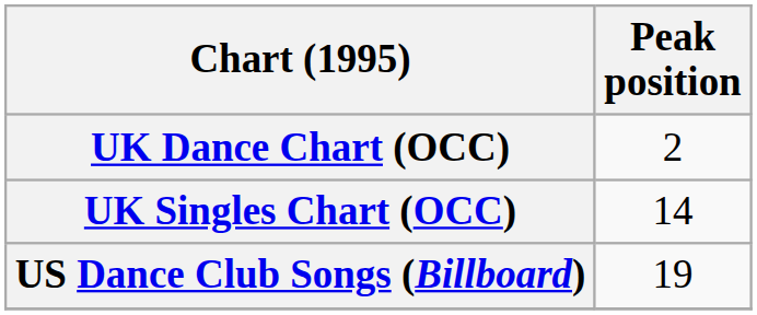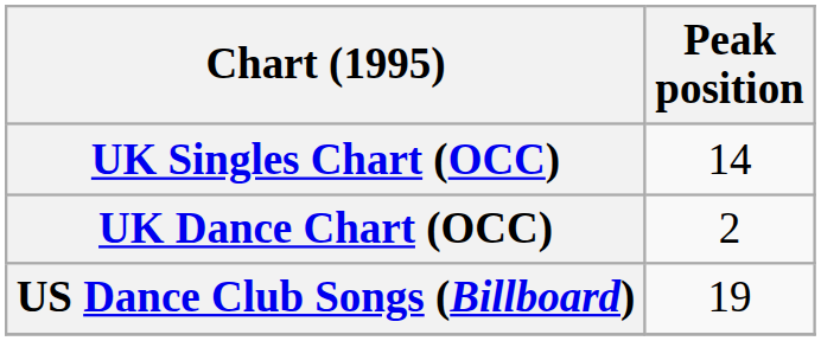 <table class="wikitable sortable plainrowheaders" style="text-align:center">
 <tr>
 <th scope="col">Chart (1995)</th>
 <th scope="col">Peak<br>position</th>
 </tr>
 <tr>
+<th scope="row"><a href='#'>UK Singles Chart</a> (<a href='#'>OCC</a>)</th>
+<td>14</td>
+</tr>
+<tr>
 <th scope="row"><a href='#'>UK Dance Chart</a> (OCC)</th>
 <td>2</td>
-</tr>
-<tr>
-<th scope="row"><a href='#'>UK Singles Chart</a> (<a href='#'>OCC</a>)</th>
-<td>14</td>
 </tr>
 <tr>
 <th scope="row">US <a href='#'>Dance Club Songs</a> (<em><a href='#'>Billboard</a></em>)</th>
 <td>19</td>
 </tr>
 <tr>
 </tr>
 </table>
